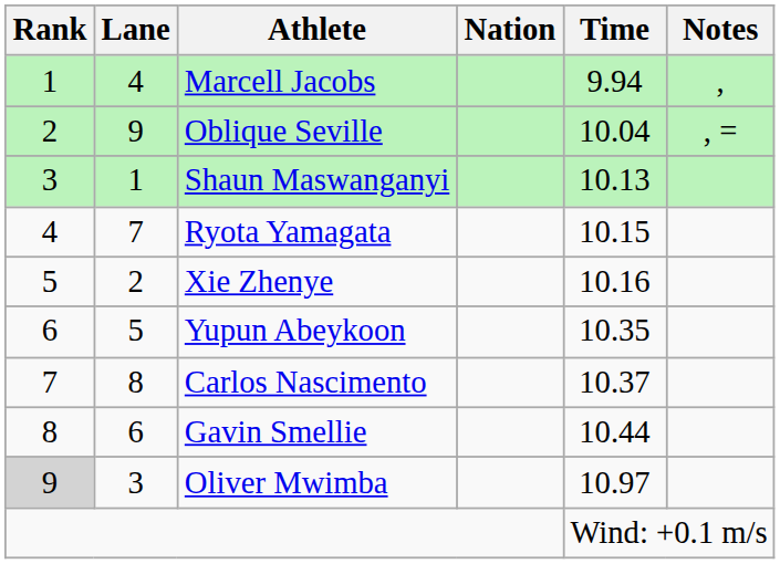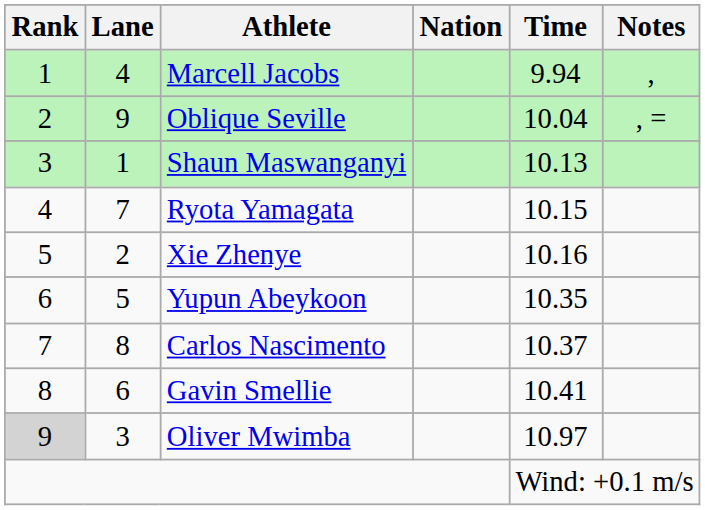 <table class="wikitable sortable" style="text-align:center;">
 <tr>
 <th>Rank</th>
 <th>Lane</th>
 <th>Athlete</th>
 <th>Nation</th>
 <th>Time</th>
 <th>Notes</th>
 </tr>
 <tr bgcolor=#bbf3bb>
 <td>1</td>
 <td>4</td>
 <td align="left"><a href='#'>Marcell Jacobs</a></td>
 <td align="left"></td>
 <td>9.94</td>
 <td>, </td>
 </tr>
 <tr bgcolor=#bbf3bb>
 <td>2</td>
 <td>9</td>
 <td align="left"><a href='#'>Oblique Seville</a></td>
 <td align="left"></td>
 <td>10.04</td>
 <td>, =</td>
 </tr>
 <tr bgcolor=#bbf3bb>
 <td>3</td>
 <td>1</td>
 <td align="left"><a href='#'>Shaun Maswanganyi</a></td>
 <td align="left"></td>
 <td>10.13</td>
 <td></td>
 </tr>
 <tr>
 <td>4</td>
 <td>7</td>
 <td align="left"><a href='#'>Ryota Yamagata</a></td>
 <td align="left"></td>
 <td>10.15</td>
 <td></td>
 </tr>
 <tr>
 <td>5</td>
 <td>2</td>
 <td align="left"><a href='#'>Xie Zhenye</a></td>
 <td align="left"></td>
 <td>10.16</td>
 <td></td>
 </tr>
 <tr>
 <td>6</td>
 <td>5</td>
 <td align="left"><a href='#'>Yupun Abeykoon</a></td>
 <td align="left"></td>
 <td>10.35</td>
 <td></td>
 </tr>
 <tr>
 <td>7</td>
 <td>8</td>
 <td align="left"><a href='#'>Carlos Nascimento</a></td>
 <td align="left"></td>
 <td>10.37</td>
 <td></td>
 </tr>
 <tr>
 <td>8</td>
 <td>6</td>
 <td align="left"><a href='#'>Gavin Smellie</a></td>
 <td align="left"></td>
-<td>10.44</td>
+<td>10.41</td>
 <td></td>
 </tr>
 <tr>
 <td style="background: lightgrey;">9</td>
 <td>3</td>
 <td align="left"><a href='#'>Oliver Mwimba</a></td>
 <td align="left"></td>
 <td>10.97</td>
 </tr>
 <tr class="sortbottom">
 <td colspan=4></td>
 <td colspan="3" style="text-align:left;">Wind: +0.1 m/s</td>
 </tr>
 </table>
